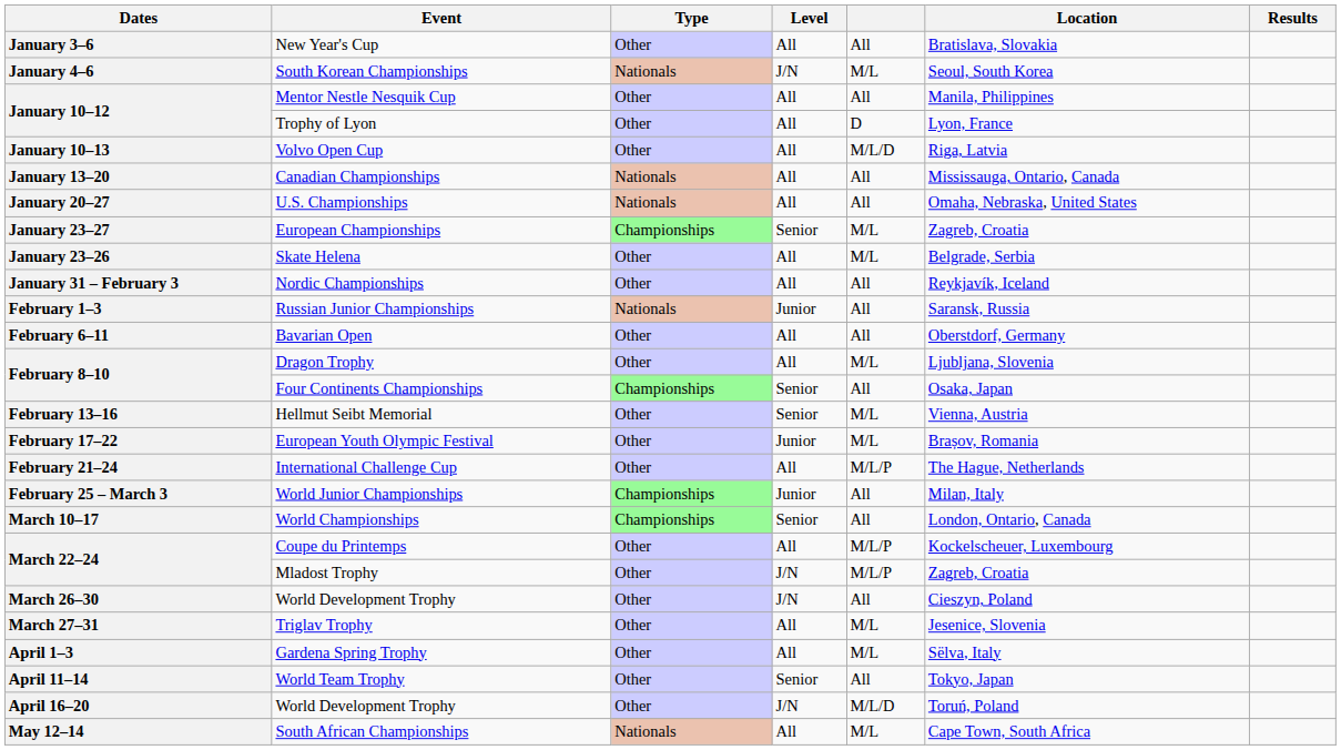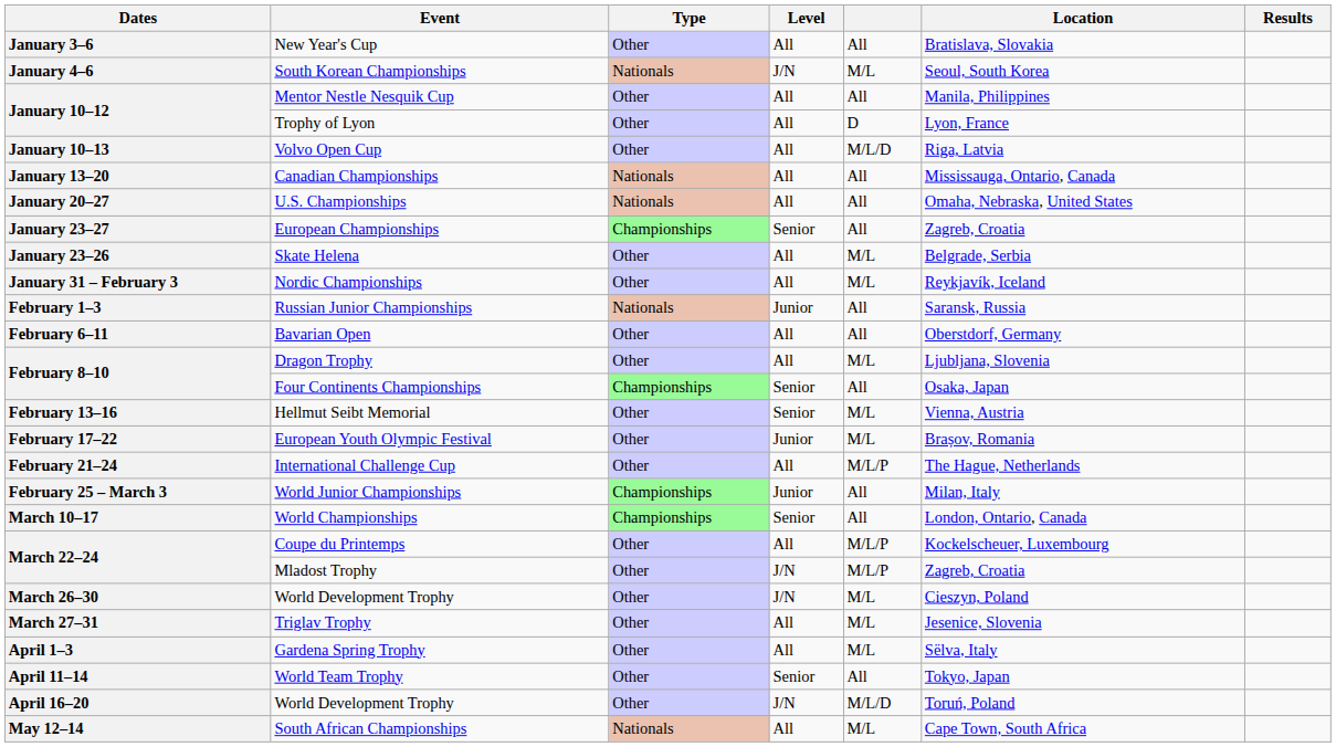 <table class="wikitable sortable" style="text-align:left; font-size:95%; width:100%">
 <tr>
 <th scope="col">Dates</th>
 <th scope="col">Event</th>
 <th scope="col">Type</th>
 <th scope="col" class="unsortable">Level</th>
 <th scope="col" class="unsortable"></th>
 <th scope="col" class="unsortable">Location</th>
 <th scope="col" class="unsortable">Results</th>
 </tr>
 <tr>
 <th scope="row" style="text-align:left">January 3–6</th>
 <td>New Year's Cup</td>
 <td bgcolor="ccccff">Other</td>
 <td>All</td>
 <td>All</td>
 <td><a href='#'>Bratislava, Slovakia</a></td>
 <td></td>
 </tr>
 <tr>
 <th scope="row" style="text-align:left">January 4–6</th>
 <td><a href='#'>South Korean Championships</a></td>
 <td bgcolor="EBC2AF">Nationals</td>
 <td>J/N</td>
 <td>M/L</td>
 <td><a href='#'>Seoul, South Korea</a></td>
 <td>  </td>
 </tr>
 <tr>
 <th scope="row" style="text-align:left" rowspan="2">January 10–12</th>
 <td><a href='#'>Mentor Nestle Nesquik Cup</a></td>
 <td bgcolor="ccccff">Other</td>
 <td>All</td>
 <td>All</td>
 <td><a href='#'>Manila, Philippines</a></td>
 <td></td>
 </tr>
 <tr>
 <td>Trophy of Lyon</td>
 <td bgcolor="ccccff">Other</td>
 <td>All</td>
 <td>D</td>
 <td><a href='#'>Lyon, France</a></td>
 <td></td>
 </tr>
 <tr>
 <th scope="row" style="text-align:left">January 10–13</th>
 <td><a href='#'>Volvo Open Cup</a></td>
 <td bgcolor="ccccff">Other</td>
 <td>All</td>
 <td>M/L/D</td>
 <td><a href='#'>Riga, Latvia</a></td>
 <td></td>
 </tr>
 <tr>
 <th scope="row" style="text-align:left">January 13–20</th>
 <td><a href='#'>Canadian Championships</a></td>
 <td bgcolor="EBC2AF">Nationals</td>
 <td>All</td>
 <td>All</td>
 <td><a href='#'>Mississauga, Ontario</a>, <a href='#'>Canada</a></td>
 <td></td>
 </tr>
 <tr>
 <th scope="row" style="text-align:left">January 20–27</th>
 <td><a href='#'>U.S. Championships</a></td>
 <td bgcolor="EBC2AF">Nationals</td>
 <td>All</td>
 <td>All</td>
 <td><a href='#'>Omaha, Nebraska</a>, <a href='#'>United States</a></td>
 <td></td>
 </tr>
 <tr>
 <th scope="row" style="text-align:left">January 23–27</th>
 <td><a href='#'>European Championships</a></td>
 <td bgcolor="98FB98">Championships</td>
 <td>Senior</td>
-<td>M/L</td>
+<td>All</td>
 <td><a href='#'>Zagreb, Croatia</a></td>
 <td></td>
 </tr>
 <tr>
 <th scope="row" style="text-align:left">January 23–26</th>
 <td><a href='#'>Skate Helena</a></td>
 <td bgcolor="ccccff">Other</td>
 <td>All</td>
 <td>M/L</td>
 <td><a href='#'>Belgrade, Serbia</a></td>
 <td></td>
 </tr>
 <tr>
 <th scope="row" style="text-align:left">January 31 – February 3</th>
 <td><a href='#'>Nordic Championships</a></td>
 <td bgcolor="ccccff">Other</td>
 <td>All</td>
-<td>All</td>
+<td>M/L</td>
 <td><a href='#'>Reykjavík, Iceland</a></td>
 <td></td>
 </tr>
 <tr>
 <th scope="row" style="text-align:left">February 1–3</th>
 <td><a href='#'>Russian Junior Championships</a></td>
 <td bgcolor="EBC2AF">Nationals</td>
 <td>Junior</td>
 <td>All</td>
 <td><a href='#'>Saransk, Russia</a></td>
 <td></td>
 </tr>
 <tr>
 <th scope="row" style="text-align:left">February 6–11</th>
 <td><a href='#'>Bavarian Open</a></td>
 <td bgcolor="ccccff">Other</td>
 <td>All</td>
 <td>All</td>
 <td><a href='#'>Oberstdorf, Germany</a></td>
 <td></td>
 </tr>
 <tr>
 <th scope="row" style="text-align:left" rowspan="2">February 8–10</th>
 <td><a href='#'>Dragon Trophy</a></td>
 <td bgcolor="ccccff">Other</td>
 <td>All</td>
 <td>M/L</td>
 <td><a href='#'>Ljubljana, Slovenia</a></td>
 <td></td>
 </tr>
 <tr>
 <td><a href='#'>Four Continents Championships</a></td>
 <td bgcolor="98FB98">Championships</td>
 <td>Senior</td>
 <td>All</td>
 <td><a href='#'>Osaka, Japan</a></td>
 <td></td>
 </tr>
 <tr>
 <th scope="row" style="text-align:left">February 13–16</th>
 <td>Hellmut Seibt Memorial</td>
 <td bgcolor="ccccff">Other</td>
 <td>Senior</td>
 <td>M/L</td>
 <td><a href='#'>Vienna, Austria</a></td>
 <td></td>
 </tr>
 <tr>
 <th scope="row" style="text-align:left">February 17–22</th>
 <td><a href='#'>European Youth Olympic Festival</a></td>
 <td bgcolor="ccccff">Other</td>
 <td>Junior</td>
 <td>M/L</td>
 <td><a href='#'>Brașov, Romania</a></td>
 <td></td>
 </tr>
 <tr>
 <th scope="row" style="text-align:left">February 21–24</th>
 <td><a href='#'>International Challenge Cup</a></td>
 <td bgcolor="ccccff">Other</td>
 <td>All</td>
 <td>M/L/P</td>
 <td><a href='#'>The Hague, Netherlands</a></td>
 <td></td>
 </tr>
 <tr>
 <th scope="row" style="text-align:left">February 25 – March 3</th>
 <td><a href='#'>World Junior Championships</a></td>
 <td bgcolor="98FB98">Championships</td>
 <td>Junior</td>
 <td>All</td>
 <td><a href='#'>Milan, Italy</a></td>
 <td></td>
 </tr>
 <tr>
 <th scope="row" style="text-align:left">March 10–17</th>
 <td><a href='#'>World Championships</a></td>
 <td bgcolor="98FB98">Championships</td>
 <td>Senior</td>
 <td>All</td>
 <td><a href='#'>London, Ontario</a>, <a href='#'>Canada</a></td>
 <td></td>
 </tr>
 <tr>
 <th scope="row" style="text-align:left" rowspan="2">March 22–24</th>
 <td><a href='#'>Coupe du Printemps</a></td>
 <td bgcolor="ccccff">Other</td>
 <td>All</td>
 <td>M/L/P</td>
 <td><a href='#'>Kockelscheuer, Luxembourg</a></td>
 <td></td>
 </tr>
 <tr>
 <td>Mladost Trophy</td>
 <td bgcolor="ccccff">Other</td>
 <td>J/N</td>
 <td>M/L/P</td>
 <td><a href='#'>Zagreb, Croatia</a></td>
 <td></td>
 </tr>
 <tr>
 <th scope="row" style="text-align:left">March 26–30</th>
 <td>World Development Trophy</td>
 <td bgcolor="ccccff">Other</td>
 <td>J/N</td>
-<td>All</td>
+<td>M/L</td>
 <td><a href='#'>Cieszyn, Poland</a></td>
 <td></td>
 </tr>
 <tr>
 <th scope="row" style="text-align:left">March 27–31</th>
 <td><a href='#'>Triglav Trophy</a></td>
 <td bgcolor="ccccff">Other</td>
 <td>All</td>
 <td>M/L</td>
 <td><a href='#'>Jesenice, Slovenia</a></td>
 <td></td>
 </tr>
 <tr>
 <th scope="row" style="text-align:left">April 1–3</th>
 <td><a href='#'>Gardena Spring Trophy</a></td>
 <td bgcolor="ccccff">Other</td>
 <td>All</td>
 <td>M/L</td>
 <td><a href='#'>Sëlva, Italy</a></td>
 <td></td>
 </tr>
 <tr>
 <th scope="row" style="text-align:left">April 11–14</th>
 <td><a href='#'>World Team Trophy</a></td>
 <td bgcolor="ccccff">Other</td>
 <td>Senior</td>
 <td>All</td>
 <td><a href='#'>Tokyo, Japan</a></td>
 <td></td>
 </tr>
 <tr>
 <th scope="row" style="text-align:left">April 16–20</th>
 <td>World Development Trophy</td>
 <td bgcolor="ccccff">Other</td>
 <td>J/N</td>
 <td>M/L/D</td>
 <td><a href='#'>Toruń, Poland</a></td>
 <td></td>
 </tr>
 <tr>
 <th scope="row" style="text-align:left">May 12–14</th>
 <td><a href='#'>South African Championships</a></td>
 <td bgcolor="EBC2AF">Nationals</td>
 <td>All</td>
 <td>M/L</td>
 <td><a href='#'>Cape Town, South Africa</a></td>
 <td></td>
 </tr>
 </table>
